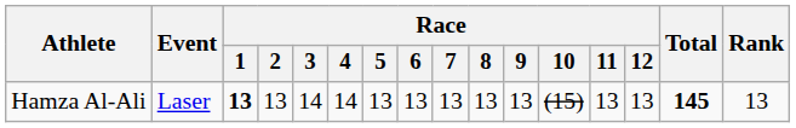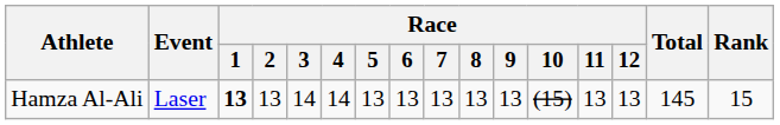 <table class=wikitable style=font-size:90%;text-align:center>
 <tr>
 <th rowspan="2">Athlete</th>
 <th rowspan="2">Event</th>
 <th colspan=12>Race</th>
 <th rowspan=2>Total</th>
 <th rowspan=2>Rank</th>
 </tr>
 <tr style="font-size:95%">
 <th>1</th>
 <th>2</th>
 <th>3</th>
 <th>4</th>
 <th>5</th>
 <th>6</th>
 <th>7</th>
 <th>8</th>
 <th>9</th>
 <th>10</th>
 <th>11</th>
 <th>12</th>
 </tr>
 <tr>
 <td align=left>Hamza Al-Ali</td>
 <td align=left><a href='#'>Laser</a></td>
 <td><strong>13</strong></td>
 <td>13</td>
 <td>14</td>
 <td>14</td>
 <td>13</td>
 <td>13</td>
 <td>13</td>
 <td>13</td>
 <td>13</td>
 <td><s>(15)</s></td>
 <td>13</td>
 <td>13</td>
-<td><strong>145</strong></td>
-<td>13</td>
+<td>145</td>
+<td>15</td>
 </tr>
 </table>
